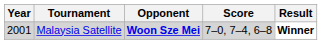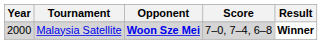 <table class="sortable wikitable" style="font-size: 90%;">
 <tr>
 <th>Year</th>
 <th>Tournament</th>
 <th>Opponent</th>
 <th>Score</th>
 <th>Result</th>
 </tr>
 <tr style="background:#D5D5D5">
-<td align="center">2001</td>
+<td align="center">2000</td>
 <td align="left"><a href='#'>Malaysia Satellite</a></td>
 <td align="left"><strong> <a href='#'>Woon Sze Mei</a></strong></td>
 <td align="left">7–0, 7–4, 6–8</td>
 <td style="text-align:left; background:white"> <strong>Winner</strong></td>
 </tr>
 </table>
